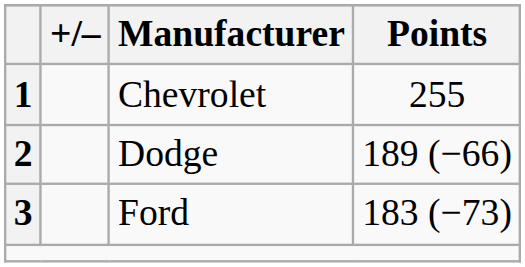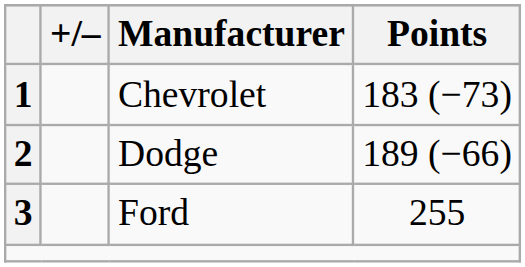 <table class="wikitable">
 <tr>
 </tr>
 <tr>
 <th scope="col"></th>
 <th scope="col">+/–</th>
 <th scope="col">Manufacturer</th>
 <th scope="col">Points</th>
 </tr>
 <tr>
 <th scope="row">1</th>
 <td align="left"></td>
 <td>Chevrolet</td>
-<td style="text-align:center;">255</td>
+<td style="text-align:center;">183 (−73)</td>
 </tr>
 <tr>
 <th scope="row">2</th>
 <td align="left"></td>
 <td>Dodge</td>
 <td style="text-align:center;">189 (−66)</td>
 </tr>
 <tr>
 <th scope="row">3</th>
 <td align="left"></td>
 <td>Ford</td>
-<td style="text-align:center;">183 (−73)</td>
+<td style="text-align:center;">255</td>
 </tr>
 <tr class="sortbottom">
 <td colspan="9"></td>
 </tr>
 </table>
